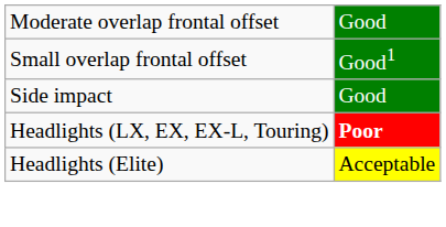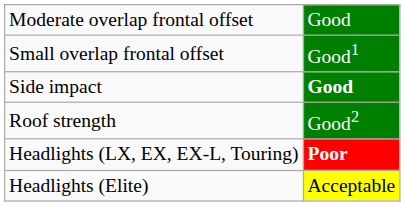 <table class="wikitable">
 <tr>
 <td>Moderate overlap frontal offset</td>
 <td style="color:white;background: green">Good</td>
 </tr>
 <tr>
 <td>Small overlap frontal offset</td>
 <td style="color:white;background: green">Good<sup>1</sup></td>
 </tr>
 <tr>
 <td>Side impact</td>
-<td style="color:white;background: green">Good</td>
+<td style="color:white;background: green"><strong>Good</strong></td>
+</tr>
+<tr>
+<td>Roof strength</td>
+<td style="color:white;background: green">Good<sup>2</sup></td>
 </tr>
 <tr>
 <td>Headlights (LX, EX, EX-L, Touring)</td>
 <td style="color:white;background: red"><strong>Poor</strong></td>
 </tr>
 <tr>
 <td>Headlights (Elite)</td>
 <td style="background: yellow">Acceptable</td>
 </tr>
 </table>
